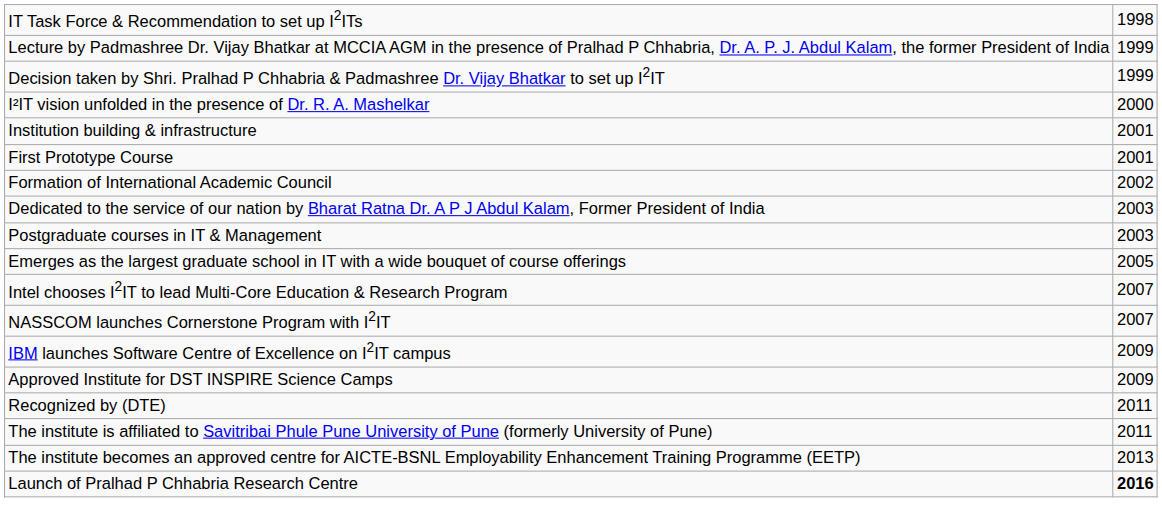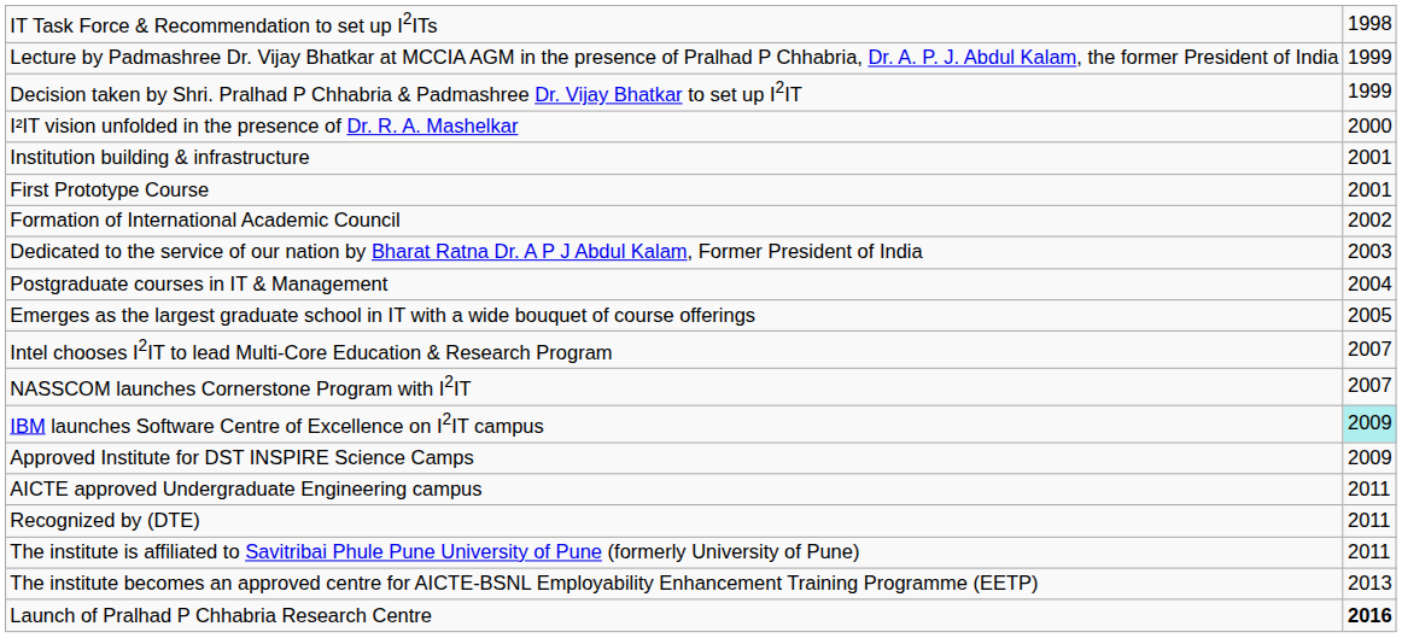 <table class="wikitable">
 <tr>
 <td>IT Task Force & Recommendation to set up I<sup>2</sup>ITs</td>
 <td>1998</td>
 </tr>
 <tr>
 <td>Lecture by Padmashree Dr. Vijay Bhatkar at MCCIA AGM in the presence of Pralhad P Chhabria, <a href='#'>Dr. A. P. J. Abdul Kalam</a>, the former President of India</td>
 <td>1999</td>
 </tr>
 <tr>
 <td>Decision taken by Shri. Pralhad P Chhabria & Padmashree <a href='#'>Dr. Vijay Bhatkar</a> to set up I<sup>2</sup>IT</td>
 <td>1999</td>
 </tr>
 <tr>
 <td>I²IT  vision unfolded in the presence of <a href='#'>Dr. R. A. Mashelkar</a></td>
 <td>2000</td>
 </tr>
 <tr>
 <td>Institution building & infrastructure</td>
 <td>2001</td>
 </tr>
 <tr>
 <td>First  Prototype Course</td>
 <td>2001</td>
 </tr>
 <tr>
 <td>Formation of International Academic Council</td>
 <td>2002</td>
 </tr>
 <tr>
 <td>Dedicated  to the service of our nation by <a href='#'>Bharat Ratna Dr. A P J Abdul Kalam</a>, Former President of India</td>
 <td>2003</td>
 </tr>
 <tr>
 <td>Postgraduate  courses in IT & Management</td>
-<td>2003</td>
+<td>2004</td>
 </tr>
 <tr>
 <td>Emerges  as the largest graduate school in IT with a wide bouquet of course offerings</td>
 <td>2005</td>
 </tr>
 <tr>
 <td>Intel  chooses I<sup>2</sup>IT to lead Multi-Core Education & Research Program</td>
 <td>2007</td>
 </tr>
 <tr>
 <td>NASSCOM  launches Cornerstone Program with I<sup>2</sup>IT</td>
 <td>2007</td>
 </tr>
 <tr>
 <td><a href='#'>IBM</a> launches Software Centre of Excellence on I<sup>2</sup>IT campus</td>
-<td>2009</td>
+<td style="background: paleturquoise;">2009</td>
 </tr>
 <tr>
 <td>Approved Institute for DST INSPIRE Science Camps</td>
 <td>2009</td>
+</tr>
+<tr>
+<td>AICTE approved Undergraduate Engineering campus</td>
+<td>2011</td>
 </tr>
 <tr>
 <td>Recognized by  (DTE)</td>
 <td>2011</td>
 </tr>
 <tr>
 <td>The institute is affiliated to <a href='#'>Savitribai Phule Pune University of Pune</a> (formerly University of Pune)</td>
 <td>2011</td>
 </tr>
 <tr>
 <td>The institute becomes an approved centre for AICTE-BSNL Employability Enhancement Training Programme (EETP)</td>
 <td>2013</td>
 </tr>
 <tr>
 <td>Launch of Pralhad P Chhabria Research Centre</td>
 <td><strong>2016</strong></td>
 </tr>
 </table>
